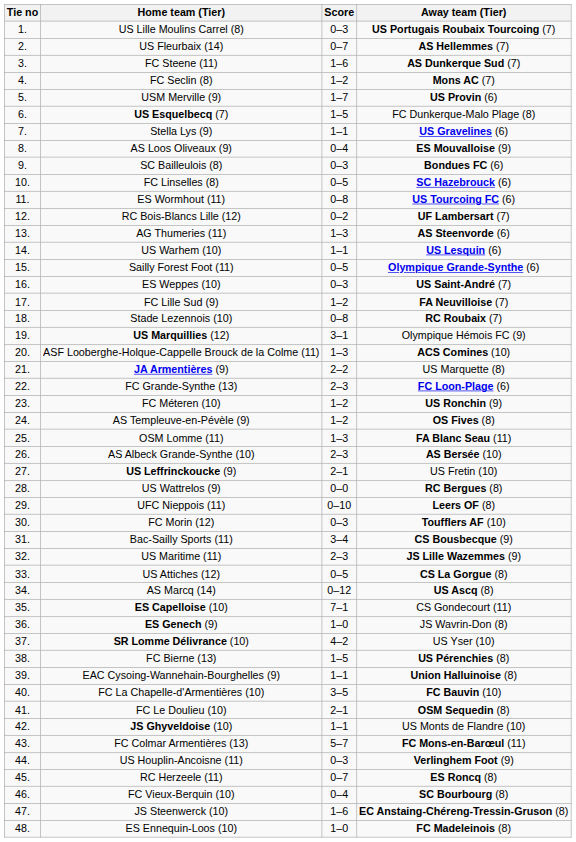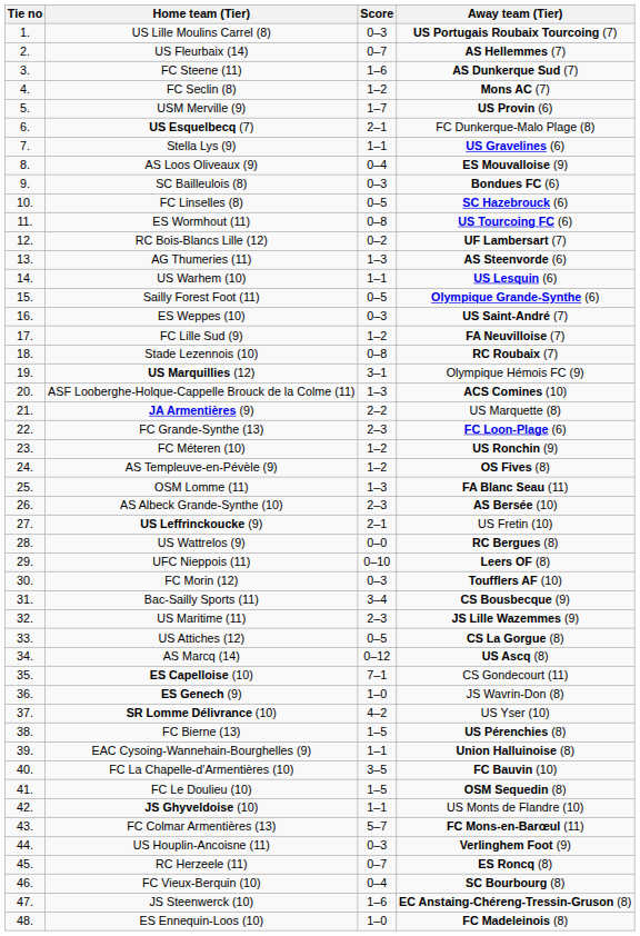 <table class="wikitable" style="text-align: center">
 <tr>
 <th>Tie no</th>
 <th>Home team (Tier)</th>
 <th>Score</th>
 <th>Away team (Tier)</th>
 </tr>
 <tr>
 <td>1.</td>
 <td>US Lille Moulins Carrel (8)</td>
 <td>0–3</td>
 <td><strong>US Portugais Roubaix Tourcoing</strong> (7)</td>
 </tr>
 <tr>
 <td>2.</td>
 <td>US Fleurbaix (14)</td>
 <td>0–7</td>
 <td><strong>AS Hellemmes</strong> (7)</td>
 </tr>
 <tr>
 <td>3.</td>
 <td>FC Steene (11)</td>
 <td>1–6</td>
 <td><strong>AS Dunkerque Sud</strong> (7)</td>
 </tr>
 <tr>
 <td>4.</td>
 <td>FC Seclin (8)</td>
 <td>1–2</td>
 <td><strong>Mons AC</strong> (7)</td>
 </tr>
 <tr>
 <td>5.</td>
 <td>USM Merville (9)</td>
 <td>1–7</td>
 <td><strong>US Provin</strong> (6)</td>
 </tr>
 <tr>
 <td>6.</td>
 <td><strong>US Esquelbecq</strong> (7)</td>
-<td>1–5</td>
+<td>2–1</td>
 <td>FC Dunkerque-Malo Plage (8)</td>
 </tr>
 <tr>
 <td>7.</td>
 <td>Stella Lys (9)</td>
 <td>1–1 </td>
 <td><strong><a href='#'>US Gravelines</a></strong> (6)</td>
 </tr>
 <tr>
 <td>8.</td>
 <td>AS Loos Oliveaux (9)</td>
 <td>0–4</td>
 <td><strong>ES Mouvalloise</strong> (9)</td>
 </tr>
 <tr>
 <td>9.</td>
 <td>SC Bailleulois (8)</td>
 <td>0–3</td>
 <td><strong>Bondues FC</strong> (6)</td>
 </tr>
 <tr>
 <td>10.</td>
 <td>FC Linselles (8)</td>
 <td>0–5</td>
 <td><strong><a href='#'>SC Hazebrouck</a></strong> (6)</td>
 </tr>
 <tr>
 <td>11.</td>
 <td>ES Wormhout (11)</td>
 <td>0–8</td>
 <td><strong><a href='#'>US Tourcoing FC</a></strong> (6)</td>
 </tr>
 <tr>
 <td>12.</td>
 <td>RC Bois-Blancs Lille (12)</td>
 <td>0–2</td>
 <td><strong>UF Lambersart</strong> (7)</td>
 </tr>
 <tr>
 <td>13.</td>
 <td>AG Thumeries (11)</td>
 <td>1–3</td>
 <td><strong>AS Steenvorde</strong> (6)</td>
 </tr>
 <tr>
 <td>14.</td>
 <td>US Warhem (10)</td>
 <td>1–1 </td>
 <td><strong><a href='#'>US Lesquin</a></strong> (6)</td>
 </tr>
 <tr>
 <td>15.</td>
 <td>Sailly Forest Foot (11)</td>
 <td>0–5</td>
 <td><strong><a href='#'>Olympique Grande-Synthe</a></strong> (6)</td>
 </tr>
 <tr>
 <td>16.</td>
 <td>ES Weppes (10)</td>
 <td>0–3</td>
 <td><strong>US Saint-André</strong> (7)</td>
 </tr>
 <tr>
 <td>17.</td>
 <td>FC Lille Sud (9)</td>
 <td>1–2</td>
 <td><strong>FA Neuvilloise</strong> (7)</td>
 </tr>
 <tr>
 <td>18.</td>
 <td>Stade Lezennois (10)</td>
 <td>0–8</td>
 <td><strong>RC Roubaix</strong> (7)</td>
 </tr>
 <tr>
 <td>19.</td>
 <td><strong>US Marquillies</strong> (12)</td>
 <td>3–1</td>
 <td>Olympique Hémois FC (9)</td>
 </tr>
 <tr>
 <td>20.</td>
 <td>ASF Looberghe-Holque-Cappelle Brouck de la Colme (11)</td>
 <td>1–3</td>
 <td><strong>ACS Comines</strong> (10)</td>
 </tr>
 <tr>
 <td>21.</td>
 <td><strong><a href='#'>JA Armentières</a></strong> (9)</td>
 <td>2–2 </td>
 <td>US Marquette (8)</td>
 </tr>
 <tr>
 <td>22.</td>
 <td>FC Grande-Synthe (13)</td>
 <td>2–3</td>
 <td><strong><a href='#'>FC Loon-Plage</a></strong> (6)</td>
 </tr>
 <tr>
 <td>23.</td>
 <td>FC Méteren (10)</td>
 <td>1–2</td>
 <td><strong>US Ronchin</strong> (9)</td>
 </tr>
 <tr>
 <td>24.</td>
 <td>AS Templeuve-en-Pévèle (9)</td>
 <td>1–2</td>
 <td><strong>OS Fives</strong> (8)</td>
 </tr>
 <tr>
 <td>25.</td>
 <td>OSM Lomme (11)</td>
 <td>1–3</td>
 <td><strong>FA Blanc Seau</strong> (11)</td>
 </tr>
 <tr>
 <td>26.</td>
 <td>AS Albeck Grande-Synthe (10)</td>
 <td>2–3</td>
 <td><strong>AS Bersée</strong> (10)</td>
 </tr>
 <tr>
 <td>27.</td>
 <td><strong>US Leffrinckoucke</strong> (9)</td>
 <td>2–1</td>
 <td>US Fretin (10)</td>
 </tr>
 <tr>
 <td>28.</td>
 <td>US Wattrelos (9)</td>
 <td>0–0 </td>
 <td><strong>RC Bergues</strong> (8)</td>
 </tr>
 <tr>
 <td>29.</td>
 <td>UFC Nieppois (11)</td>
 <td>0–10</td>
 <td><strong>Leers OF</strong> (8)</td>
 </tr>
 <tr>
 <td>30.</td>
 <td>FC Morin (12)</td>
 <td>0–3</td>
 <td><strong>Toufflers AF</strong> (10)</td>
 </tr>
 <tr>
 <td>31.</td>
 <td>Bac-Sailly Sports (11)</td>
 <td>3–4</td>
 <td><strong>CS Bousbecque</strong> (9)</td>
 </tr>
 <tr>
 <td>32.</td>
 <td>US Maritime (11)</td>
 <td>2–3</td>
 <td><strong>JS Lille Wazemmes</strong> (9)</td>
 </tr>
 <tr>
 <td>33.</td>
 <td>US Attiches (12)</td>
 <td>0–5</td>
 <td><strong>CS La Gorgue</strong> (8)</td>
 </tr>
 <tr>
 <td>34.</td>
 <td>AS Marcq (14)</td>
 <td>0–12</td>
 <td><strong>US Ascq</strong> (8)</td>
 </tr>
 <tr>
 <td>35.</td>
 <td><strong>ES Capelloise</strong> (10)</td>
 <td>7–1</td>
 <td>CS Gondecourt (11)</td>
 </tr>
 <tr>
 <td>36.</td>
 <td><strong>ES Genech</strong> (9)</td>
 <td>1–0</td>
 <td>JS Wavrin-Don (8)</td>
 </tr>
 <tr>
 <td>37.</td>
 <td><strong>SR Lomme Délivrance</strong> (10)</td>
 <td>4–2</td>
 <td>US Yser (10)</td>
 </tr>
 <tr>
 <td>38.</td>
 <td>FC Bierne (13)</td>
 <td>1–5</td>
 <td><strong>US Pérenchies</strong> (8)</td>
 </tr>
 <tr>
 <td>39.</td>
 <td>EAC Cysoing-Wannehain-Bourghelles (9)</td>
 <td>1–1 </td>
 <td><strong>Union Halluinoise</strong> (8)</td>
 </tr>
 <tr>
 <td>40.</td>
 <td>FC La Chapelle-d'Armentières (10)</td>
 <td>3–5</td>
 <td><strong>FC Bauvin</strong> (10)</td>
 </tr>
 <tr>
 <td>41.</td>
 <td>FC Le Doulieu (10)</td>
-<td>2–1</td>
+<td>1–5</td>
 <td><strong>OSM Sequedin</strong> (8)</td>
 </tr>
 <tr>
 <td>42.</td>
 <td><strong>JS Ghyveldoise</strong> (10)</td>
 <td>1–1 </td>
 <td>US Monts de Flandre (10)</td>
 </tr>
 <tr>
 <td>43.</td>
 <td>FC Colmar Armentières (13)</td>
 <td>5–7</td>
 <td><strong>FC Mons-en-Barœul</strong> (11)</td>
 </tr>
 <tr>
 <td>44.</td>
 <td>US Houplin-Ancoisne (11)</td>
 <td>0–3</td>
 <td><strong>Verlinghem Foot</strong> (9)</td>
 </tr>
 <tr>
 <td>45.</td>
 <td>RC Herzeele (11)</td>
 <td>0–7</td>
 <td><strong>ES Roncq</strong> (8)</td>
 </tr>
 <tr>
 <td>46.</td>
 <td>FC Vieux-Berquin (10)</td>
 <td>0–4</td>
 <td><strong>SC Bourbourg</strong> (8)</td>
 </tr>
 <tr>
 <td>47.</td>
 <td>JS Steenwerck (10)</td>
 <td>1–6</td>
 <td><strong>EC Anstaing-Chéreng-Tressin-Gruson</strong> (8)</td>
 </tr>
 <tr>
 <td>48.</td>
 <td>ES Ennequin-Loos (10)</td>
 <td>1–0</td>
 <td><strong>FC Madeleinois</strong> (8)</td>
 </tr>
 </table>
